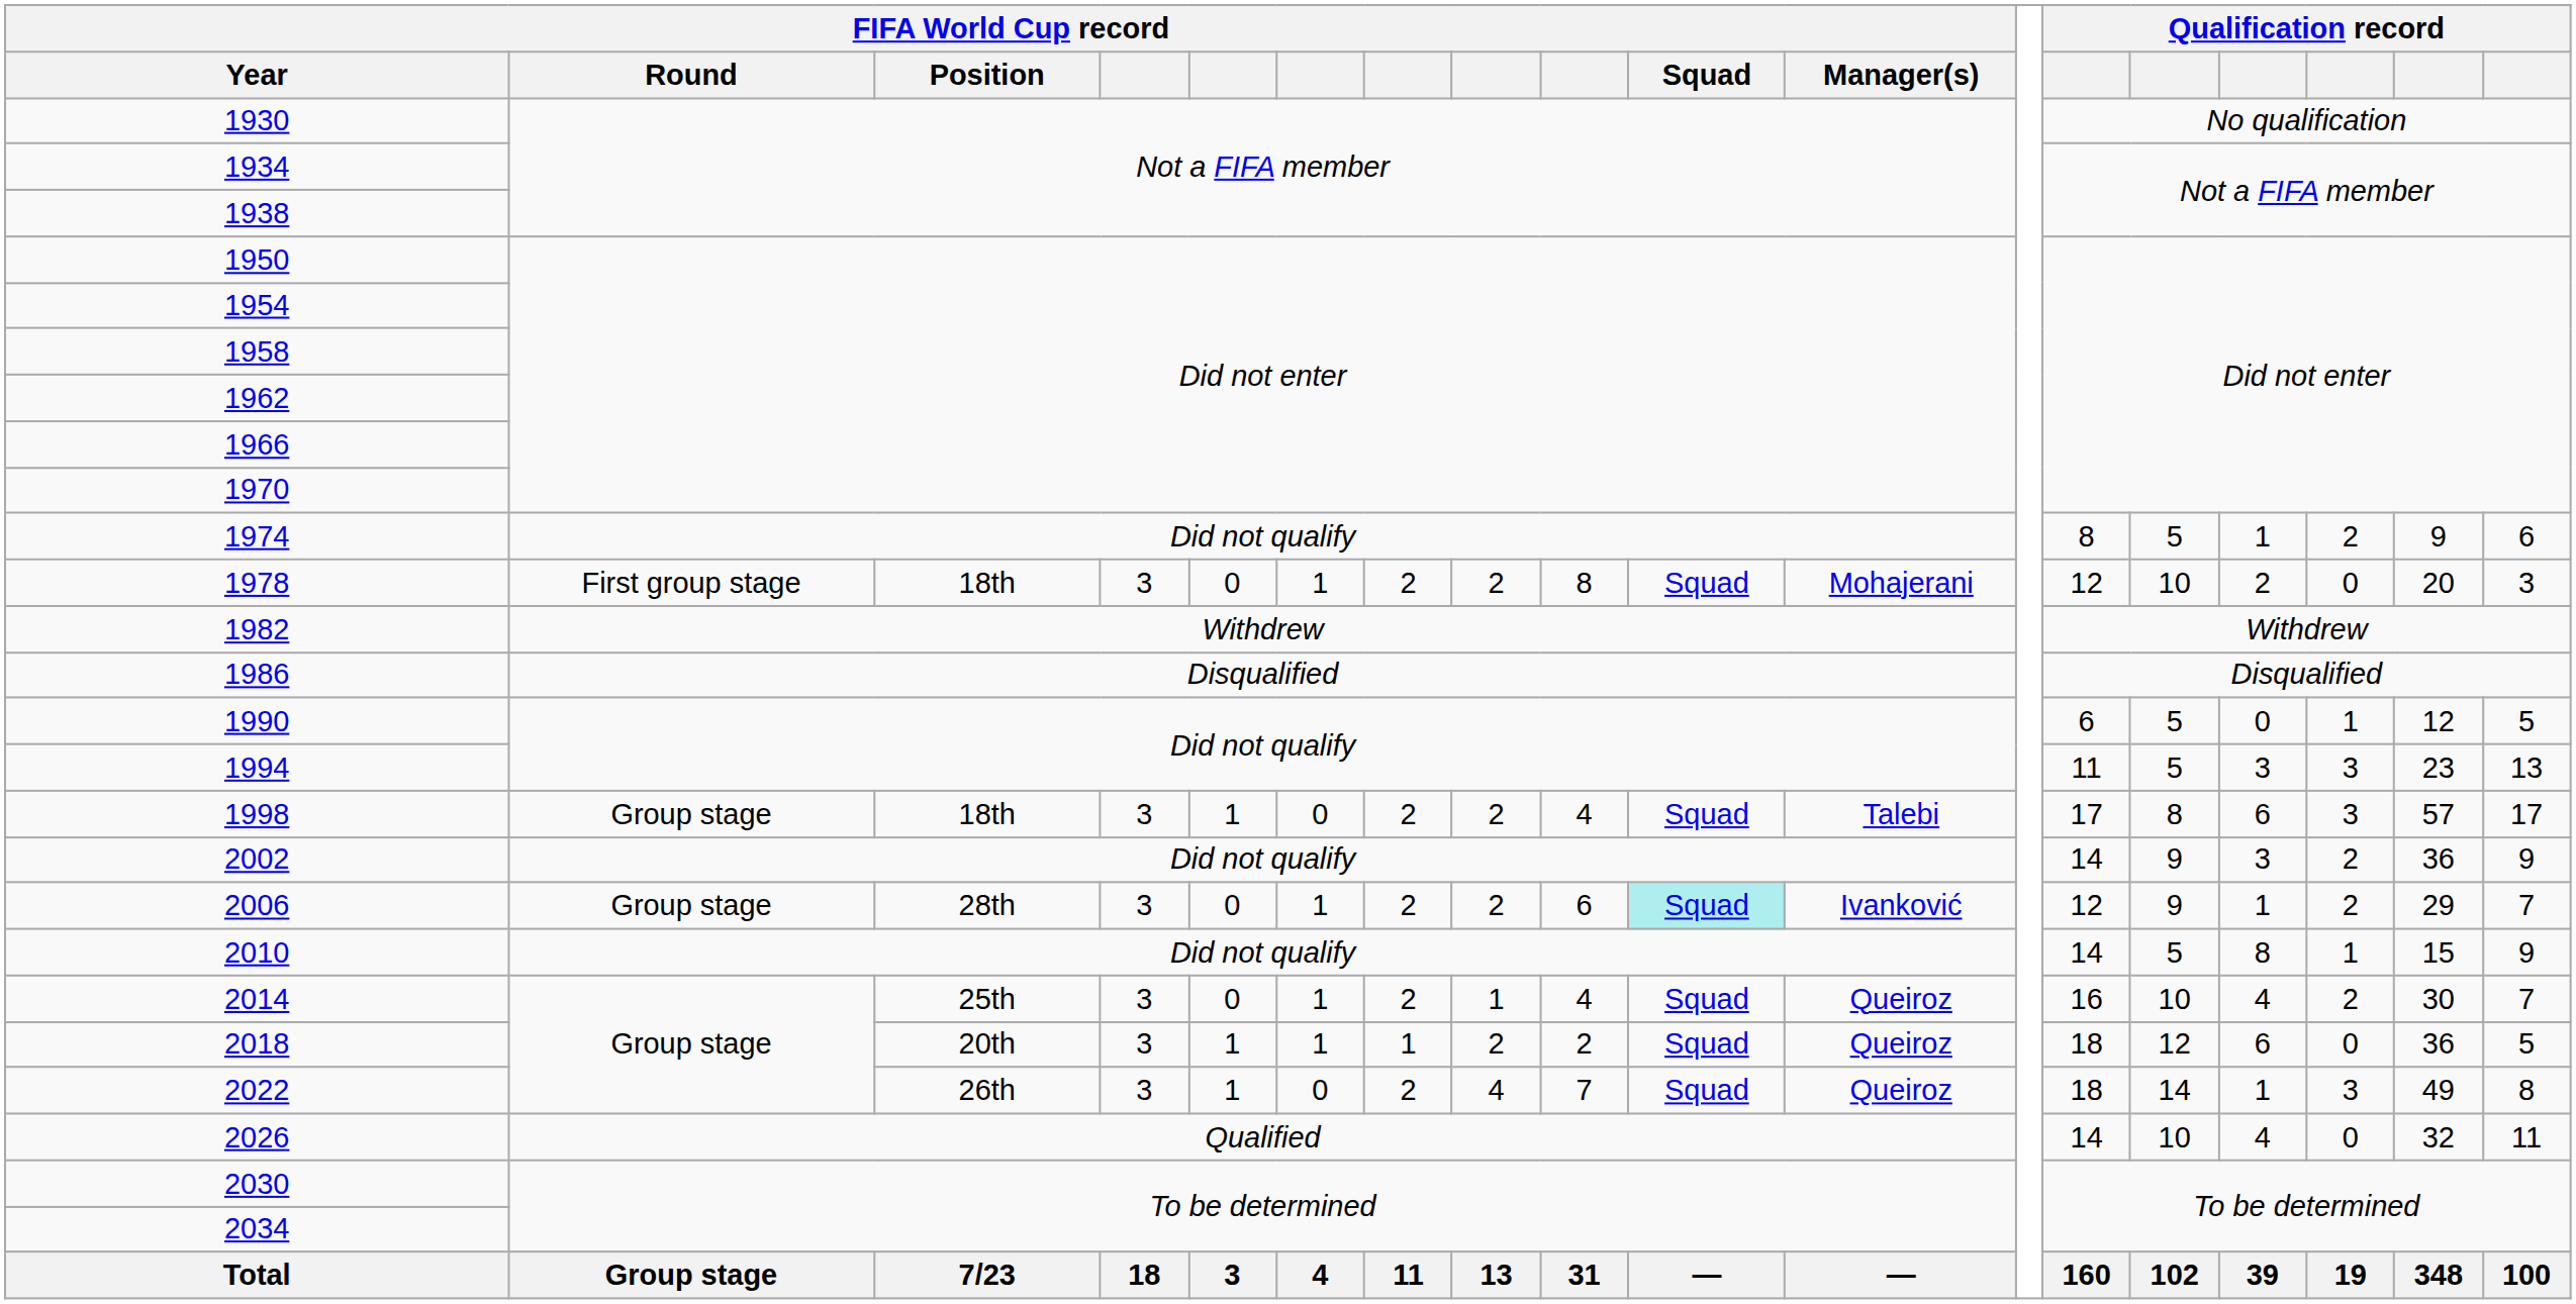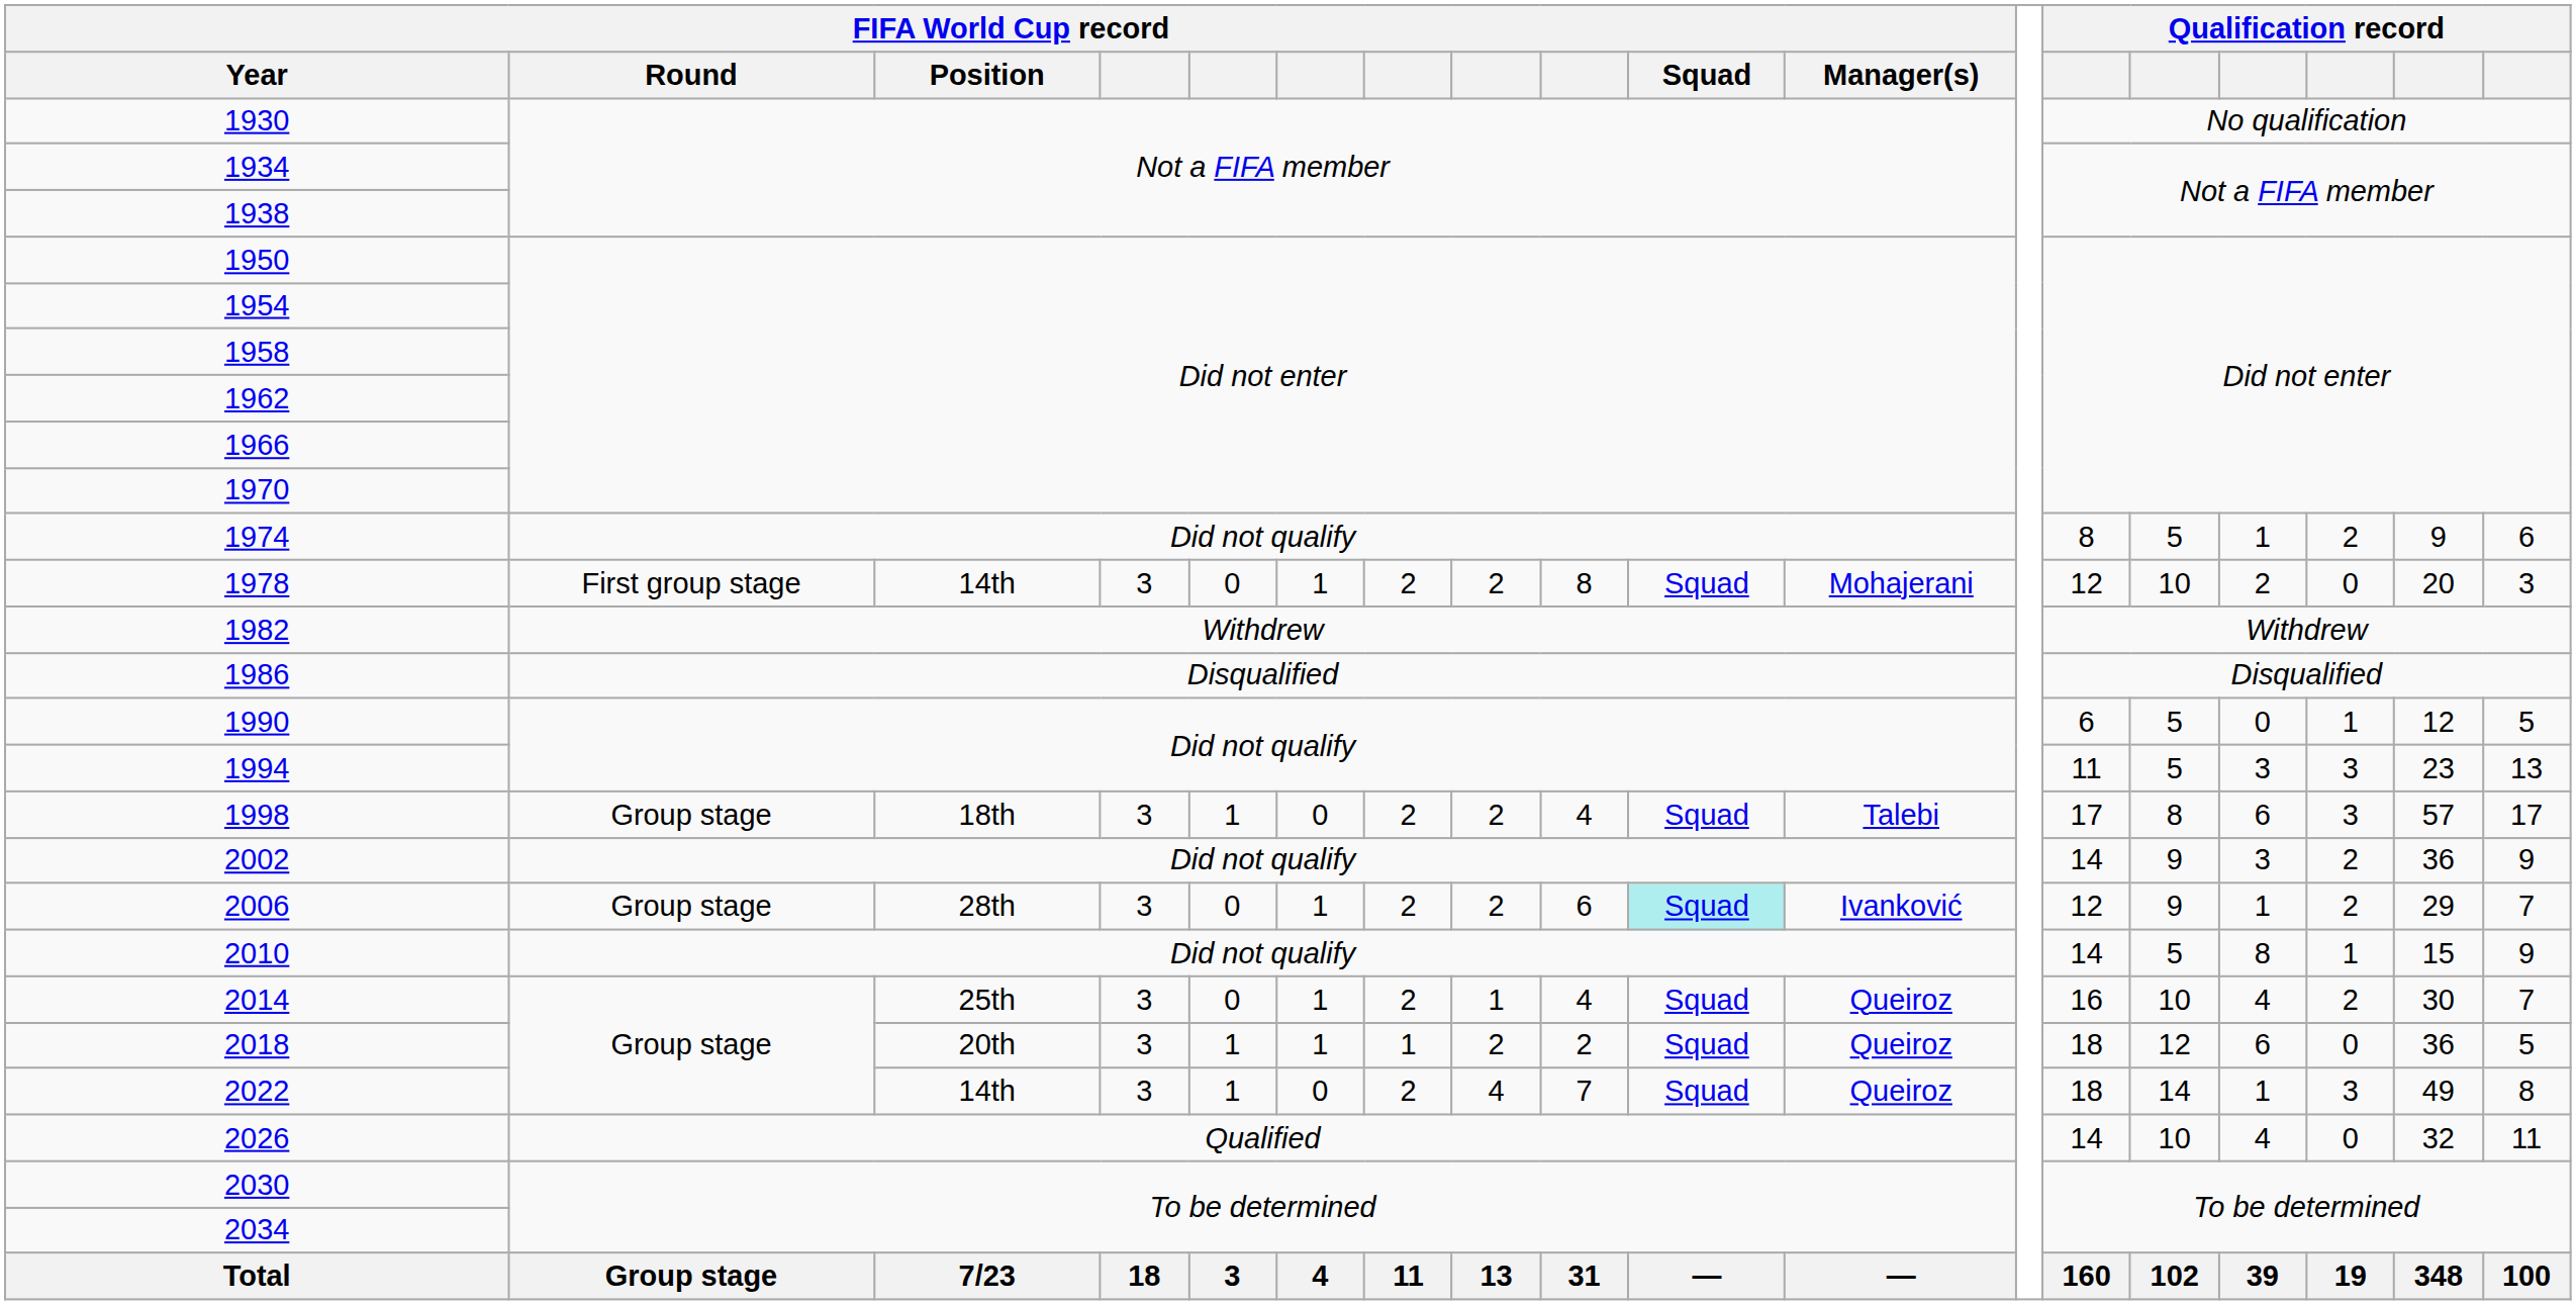 <table class="wikitable" class="wikitable" style="font-size:90%; text-align:center; width:100%">
 <tr>
 <th colspan=11><a href='#'>FIFA World Cup</a> record</th>
 <th rowspan="28" style="width:1%;background:white"></th>
 <th colspan=6><a href='#'>Qualification</a> record</th>
 </tr>
 <tr>
 <th width="175">Year</th>
 <th width="125">Round</th>
 <th width="75">Position</th>
 <th width="25"></th>
 <th width="25"></th>
 <th width="25"></th>
 <th width="25"></th>
 <th width="25"></th>
 <th width="25"></th>
 <th width="50">Squad</th>
 <th width="50">Manager(s)</th>
 <th width="25"></th>
 <th width="25"></th>
 <th width="25"></th>
 <th width="25"></th>
 <th width="25"></th>
 <th width="25"></th>
 </tr>
 <tr>
 <td> <a href='#'>1930</a></td>
 <td colspan=10 rowspan=3><em>Not a <a href='#'>FIFA</a> member</em></td>
 <td colspan=6><em>No qualification</em></td>
 </tr>
 <tr>
 <td> <a href='#'>1934</a></td>
 <td colspan=6 rowspan=2><em>Not a <a href='#'>FIFA</a> member</em></td>
 </tr>
 <tr>
 <td> <a href='#'>1938</a></td>
 </tr>
 <tr>
 <td> <a href='#'>1950</a></td>
 <td colspan=10 rowspan=6><em>Did not enter</em></td>
 <td colspan=6 rowspan=6><em>Did not enter</em></td>
 </tr>
 <tr>
 <td> <a href='#'>1954</a></td>
 </tr>
 <tr>
 <td> <a href='#'>1958</a></td>
 </tr>
 <tr>
 <td> <a href='#'>1962</a></td>
 </tr>
 <tr>
 <td> <a href='#'>1966</a></td>
 </tr>
 <tr>
 <td> <a href='#'>1970</a></td>
 </tr>
 <tr>
 <td> <a href='#'>1974</a></td>
 <td colspan=10><em>Did not qualify</em></td>
 <td>8</td>
 <td>5</td>
 <td>1</td>
 <td>2</td>
 <td>9</td>
 <td>6</td>
 </tr>
 <tr>
 <td> <a href='#'>1978</a></td>
 <td>First group stage</td>
-<td>18th</td>
+<td>14th</td>
 <td>3</td>
 <td>0</td>
 <td>1</td>
 <td>2</td>
 <td>2</td>
 <td>8</td>
 <td><a href='#'>Squad</a></td>
 <td><a href='#'>Mohajerani</a></td>
 <td>12</td>
 <td>10</td>
 <td>2</td>
 <td>0</td>
 <td>20</td>
 <td>3</td>
 </tr>
 <tr>
 <td> <a href='#'>1982</a></td>
 <td colspan=10><em>Withdrew</em></td>
 <td colspan=6><em>Withdrew</em></td>
 </tr>
 <tr>
 <td> <a href='#'>1986</a></td>
 <td colspan=10><em>Disqualified</em></td>
 <td colspan=6><em>Disqualified</em></td>
 </tr>
 <tr>
 <td> <a href='#'>1990</a></td>
 <td colspan=10 rowspan=2><em>Did not qualify</em></td>
 <td>6</td>
 <td>5</td>
 <td>0</td>
 <td>1</td>
 <td>12</td>
 <td>5</td>
 </tr>
 <tr>
 <td> <a href='#'>1994</a></td>
 <td>11</td>
 <td>5</td>
 <td>3</td>
 <td>3</td>
 <td>23</td>
 <td>13</td>
 </tr>
 <tr>
 <td> <a href='#'>1998</a></td>
 <td>Group stage</td>
 <td>18th</td>
 <td>3</td>
 <td>1</td>
 <td>0</td>
 <td>2</td>
 <td>2</td>
 <td>4</td>
 <td><a href='#'>Squad</a></td>
 <td><a href='#'>Talebi</a></td>
 <td>17</td>
 <td>8</td>
 <td>6</td>
 <td>3</td>
 <td>57</td>
 <td>17</td>
 </tr>
 <tr>
 <td>  <a href='#'>2002</a></td>
 <td colspan=10><em>Did not qualify</em></td>
 <td>14</td>
 <td>9</td>
 <td>3</td>
 <td>2</td>
 <td>36</td>
 <td>9</td>
 </tr>
 <tr>
 <td> <a href='#'>2006</a></td>
 <td>Group stage</td>
 <td>28th</td>
 <td>3</td>
 <td>0</td>
 <td>1</td>
 <td>2</td>
 <td>2</td>
 <td>6</td>
 <td style="background: paleturquoise;"><a href='#'>Squad</a></td>
 <td><a href='#'>Ivanković</a></td>
 <td>12</td>
 <td>9</td>
 <td>1</td>
 <td>2</td>
 <td>29</td>
 <td>7</td>
 </tr>
 <tr>
 <td> <a href='#'>2010</a></td>
 <td colspan=10><em>Did not qualify</em></td>
 <td>14</td>
 <td>5</td>
 <td>8</td>
 <td>1</td>
 <td>15</td>
 <td>9</td>
 </tr>
 <tr>
 <td> <a href='#'>2014</a></td>
 <td rowspan=3>Group stage</td>
 <td>25th</td>
 <td>3</td>
 <td>0</td>
 <td>1</td>
 <td>2</td>
 <td>1</td>
 <td>4</td>
 <td><a href='#'>Squad</a></td>
 <td><a href='#'>Queiroz</a></td>
 <td>16</td>
 <td>10</td>
 <td>4</td>
 <td>2</td>
 <td>30</td>
 <td>7</td>
 </tr>
 <tr>
 <td> <a href='#'>2018</a></td>
 <td>20th</td>
 <td>3</td>
 <td>1</td>
 <td>1</td>
 <td>1</td>
 <td>2</td>
 <td>2</td>
 <td><a href='#'>Squad</a></td>
 <td><a href='#'>Queiroz</a></td>
 <td>18</td>
 <td>12</td>
 <td>6</td>
 <td>0</td>
 <td>36</td>
 <td>5</td>
 </tr>
 <tr>
 <td> <a href='#'>2022</a></td>
-<td>26th</td>
+<td>14th</td>
 <td>3</td>
 <td>1</td>
 <td>0</td>
 <td>2</td>
 <td>4</td>
 <td>7</td>
 <td><a href='#'>Squad</a></td>
 <td><a href='#'>Queiroz</a></td>
 <td>18</td>
 <td>14</td>
 <td>1</td>
 <td>3</td>
 <td>49</td>
 <td>8</td>
 </tr>
 <tr>
 <td>   <a href='#'>2026</a></td>
 <td colspan="10"><em>Qualified</em></td>
 <td>14</td>
 <td>10</td>
 <td>4</td>
 <td>0</td>
 <td>32</td>
 <td>11</td>
 </tr>
 <tr>
 <td>   <a href='#'>2030</a></td>
 <td colspan="10" rowspan="2"><em>To be determined</em></td>
 <td colspan="10" rowspan="2"><em>To be determined</em></td>
 </tr>
 <tr>
 <td> <a href='#'>2034</a></td>
 </tr>
 <tr>
 <th>Total</th>
 <th>Group stage</th>
 <th>7/23</th>
 <th>18</th>
 <th>3</th>
 <th>4</th>
 <th>11</th>
 <th>13</th>
 <th>31</th>
 <th>—</th>
 <th>—</th>
 <th>160</th>
 <th>102</th>
 <th>39</th>
 <th>19</th>
 <th>348</th>
 <th>100</th>
 </tr>
 </table>
